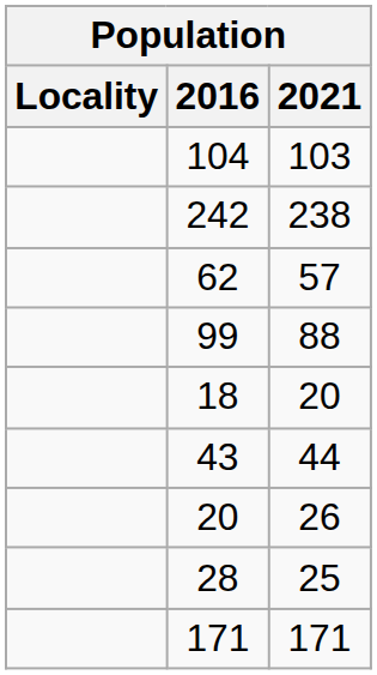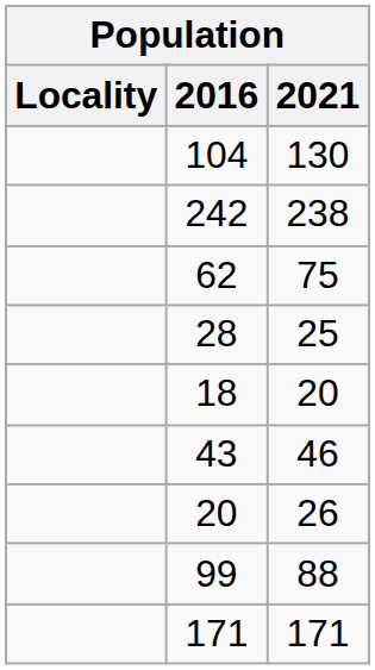 <table class="wikitable" style="text-align:center;">
 <tr>
 <th colspan="3" style="text-align:center;  font-weight:bold">Population</th>
 </tr>
 <tr>
 <th style="text-align:center; background:  font-weight:bold">Locality</th>
 <th style="text-align:center; background:  font-weight:bold"><strong>2016</strong></th>
 <th style="text-align:center; background:  font-weight:bold"><strong>2021</strong></th>
 </tr>
 <tr>
 <td></td>
 <td>104</td>
-<td>103</td>
+<td>130</td>
 </tr>
 <tr>
 <td></td>
 <td>242</td>
 <td>238</td>
 </tr>
 <tr>
 <td></td>
 <td>62</td>
-<td>57</td>
+<td>75</td>
 </tr>
 <tr>
 <td></td>
-<td>99</td>
-<td>88</td>
+<td>28</td>
+<td>25</td>
 </tr>
 <tr>
 <td></td>
 <td>18</td>
 <td>20</td>
 </tr>
 <tr>
 <td></td>
 <td>43</td>
-<td>44</td>
+<td>46</td>
 </tr>
 <tr>
 <td></td>
 <td>20</td>
 <td>26</td>
 </tr>
 <tr>
 <td></td>
-<td>28</td>
-<td>25</td>
+<td>99</td>
+<td>88</td>
 </tr>
 <tr>
 <td></td>
 <td>171</td>
 <td>171</td>
 </tr>
 </table>
